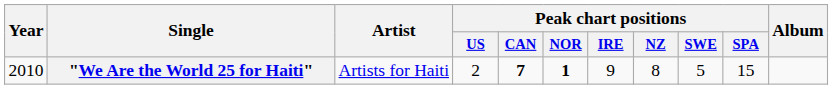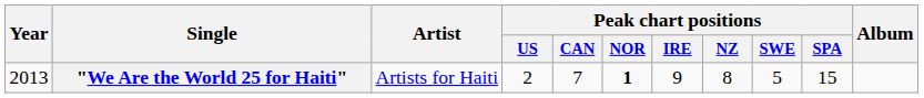 <table class="wikitable plainrowheaders" style="text-align:center;">
 <tr>
 <th rowspan="2">Year</th>
 <th rowspan="2" style="width:16em;">Single</th>
 <th rowspan="2">Artist</th>
 <th colspan="7">Peak chart positions</th>
 <th rowspan="2">Album</th>
 </tr>
 <tr style="font-size:smaller;">
 <th style="width:35px;"><a href='#'>US</a></th>
 <th style="width:35px;"><a href='#'>CAN</a></th>
 <th style="width:35px;"><a href='#'>NOR</a></th>
 <th style="width:35px;"><a href='#'>IRE</a></th>
 <th style="width:35px;"><a href='#'>NZ</a></th>
 <th style="width:35px;"><a href='#'>SWE</a></th>
 <th style="width:35px;"><a href='#'>SPA</a></th>
 </tr>
 <tr>
-<td>2010</td>
+<td>2013</td>
 <th scope="row">"<a href='#'>We Are the World 25 for Haiti</a>"</th>
 <td><a href='#'>Artists for Haiti</a></td>
 <td>2</td>
-<td><strong>7</strong></td>
+<td>7</td>
 <td><strong>1</strong></td>
 <td>9</td>
 <td>8</td>
 <td>5</td>
 <td>15</td>
 <td></td>
 </tr>
 </table>
